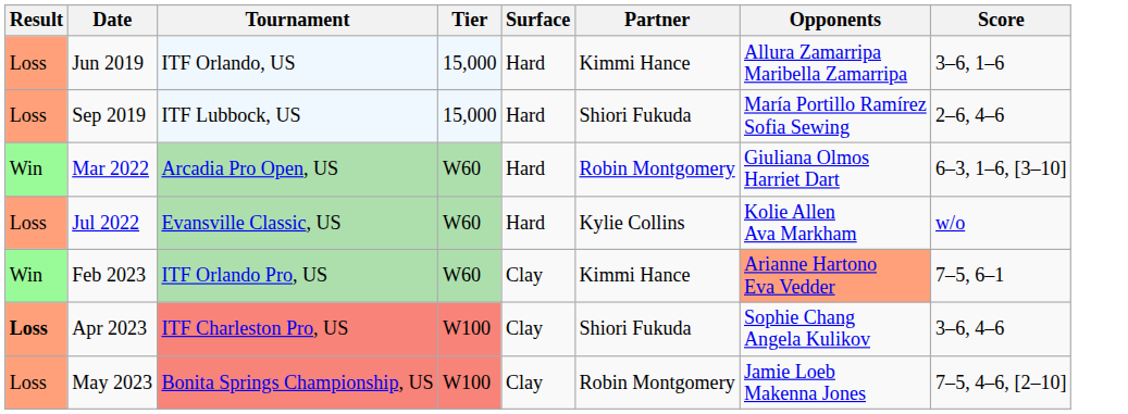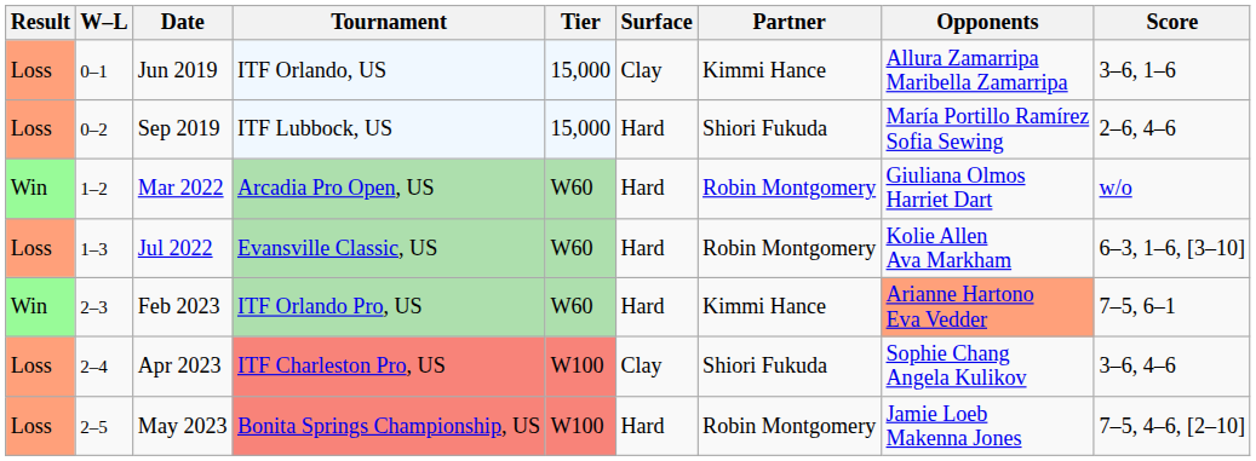 <table class="sortable wikitable">
 <tr>
 <th>Result</th>
+<th class="unsortable">W–L</th>
 <th>Date</th>
 <th>Tournament</th>
 <th>Tier</th>
 <th>Surface</th>
 <th>Partner</th>
 <th>Opponents</th>
 <th class="unsortable">Score</th>
 </tr>
 <tr>
 <td bgcolor="ffa07a">Loss</td>
+<td><small>0–1</small></td>
 <td>Jun 2019</td>
 <td style="background:#f0f8ff;">ITF Orlando, US</td>
 <td style="background:#f0f8ff;">15,000</td>
-<td>Hard</td>
+<td>Clay</td>
 <td> Kimmi Hance</td>
 <td> <a href='#'>Allura Zamarripa</a> <br>  <a href='#'>Maribella Zamarripa</a></td>
 <td>3–6, 1–6</td>
 </tr>
 <tr>
 <td bgcolor="ffa07a">Loss</td>
+<td><small>0–2</small></td>
 <td>Sep 2019</td>
 <td style="background:#f0f8ff;">ITF Lubbock, US</td>
 <td style="background:#f0f8ff;">15,000</td>
 <td>Hard</td>
 <td> Shiori Fukuda</td>
 <td> <a href='#'>María Portillo Ramírez</a> <br>  <a href='#'>Sofia Sewing</a></td>
 <td>2–6, 4–6</td>
 </tr>
 <tr>
 <td bgcolor=98FB98>Win</td>
+<td><small>1–2</small></td>
 <td><a href='#'>Mar 2022</a></td>
 <td bgcolor=addfad><a href='#'>Arcadia Pro Open</a>, US</td>
 <td bgcolor=addfad>W60</td>
 <td>Hard</td>
 <td> <a href='#'>Robin Montgomery</a></td>
 <td> <a href='#'>Giuliana Olmos</a> <br>  <a href='#'>Harriet Dart</a></td>
-<td>6–3, 1–6, [3–10]</td>
+<td><a href='#'>w/o</a></td>
 </tr>
 <tr>
 <td bgcolor="ffa07a">Loss</td>
+<td><small>1–3</small></td>
 <td><a href='#'>Jul 2022</a></td>
 <td bgcolor=addfad><a href='#'>Evansville Classic</a>, US</td>
 <td bgcolor=addfad>W60</td>
 <td>Hard</td>
-<td> Kylie Collins</td>
+<td> Robin Montgomery</td>
 <td> <a href='#'>Kolie Allen</a> <br>  <a href='#'>Ava Markham</a></td>
-<td><a href='#'>w/o</a></td>
+<td>6–3, 1–6, [3–10]</td>
 </tr>
 <tr>
 <td bgcolor=98FB98>Win</td>
+<td><small>2–3</small></td>
 <td>Feb 2023</td>
 <td bgcolor=addfad><a href='#'>ITF Orlando Pro</a>, US</td>
 <td bgcolor=addfad>W60</td>
-<td>Clay</td>
+<td>Hard</td>
 <td> Kimmi Hance</td>
 <td style="background: lightsalmon;"> <a href='#'>Arianne Hartono</a> <br>  <a href='#'>Eva Vedder</a></td>
 <td>7–5, 6–1</td>
 </tr>
 <tr>
-<td bgcolor="ffa07a"><strong>Loss</strong></td>
+<td bgcolor="ffa07a">Loss</td>
+<td><small>2–4</small></td>
 <td>Apr 2023</td>
 <td style="background:#f88379;"><a href='#'>ITF Charleston Pro</a>, US</td>
 <td style="background:#f88379;">W100</td>
 <td>Clay</td>
 <td> Shiori Fukuda</td>
 <td> <a href='#'>Sophie Chang</a> <br>  <a href='#'>Angela Kulikov</a></td>
 <td>3–6, 4–6</td>
 </tr>
 <tr>
 <td bgcolor="ffa07a">Loss</td>
+<td><small>2–5</small></td>
 <td>May 2023</td>
 <td style="background:#f88379;"><a href='#'>Bonita Springs Championship</a>, US</td>
 <td style="background:#f88379;">W100</td>
-<td>Clay</td>
+<td>Hard</td>
 <td> Robin Montgomery</td>
 <td> <a href='#'>Jamie Loeb</a> <br>  <a href='#'>Makenna Jones</a></td>
 <td>7–5, 4–6, [2–10]</td>
 </tr>
 </table>
